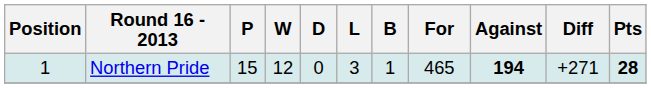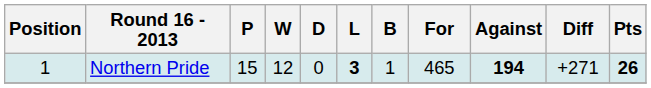 <table class="wikitable" style="text-align:center; font-size:85%;">
 <tr>
 <th width=40 abbr="Position">Position</th>
 <th width=100>Round 16 - 2013</th>
 <th width=20 abbr="Played">P</th>
 <th width=20 abbr="Won">W</th>
 <th width=20 abbr="Drawn">D</th>
 <th width=20 abbr="Lost">L</th>
 <th width=20 abbr="Bye">B</th>
 <th width=40 abbr="Points for">For</th>
 <th width=40 abbr="Points against">Against</th>
 <th width=40 abbr="Points difference">Diff</th>
 <th width=20 abbr="Points">Pts</th>
 </tr>
 <tr style="background: #d7ebed;">
 <td>1</td>
 <td style="text-align:left;"> <a href='#'>Northern Pride</a></td>
 <td>15</td>
 <td>12</td>
 <td>0</td>
-<td>3</td>
+<td><strong>3</strong></td>
 <td>1</td>
 <td>465</td>
 <td><strong>194</strong></td>
 <td>+271</td>
-<td><strong>28</strong></td>
+<td><strong>26</strong></td>
 </tr>
 <tr>
 </tr>
 </table>
